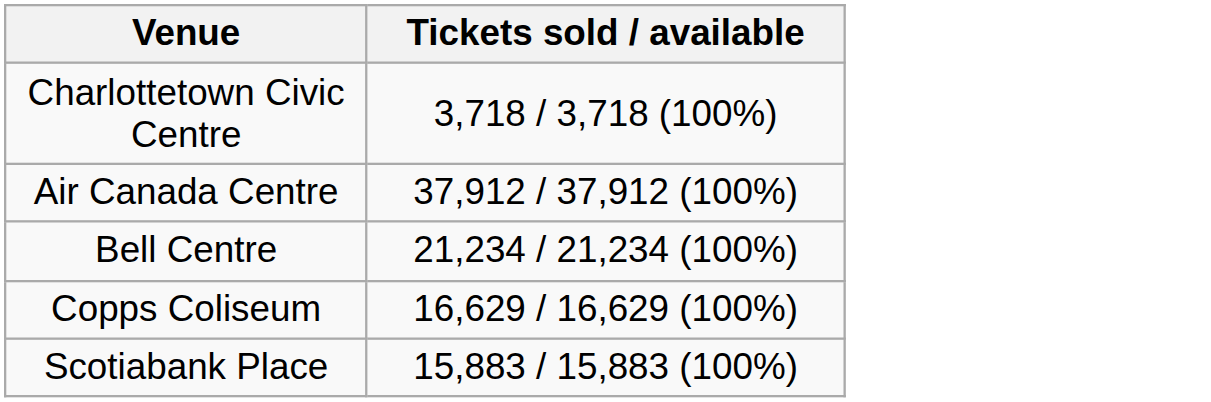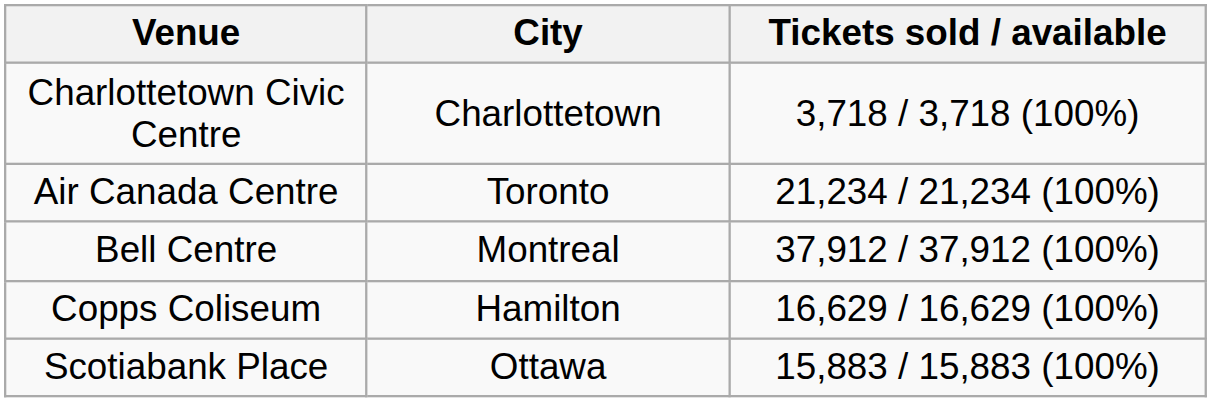 <table class="wikitable" style="text-align:center;">
 <tr>
 <th style="width:150px;">Venue</th>
+<th style="width:150px;">City</th>
 <th style="width:200px;">Tickets sold / available</th>
 </tr>
 <tr>
 <td>Charlottetown Civic Centre</td>
+<td>Charlottetown</td>
 <td>3,718 / 3,718 (100%)</td>
 </tr>
 <tr>
 <td>Air Canada Centre</td>
+<td>Toronto</td>
+<td>21,234 / 21,234 (100%)</td>
+</tr>
+<tr>
+<td>Bell Centre</td>
+<td>Montreal</td>
 <td>37,912 / 37,912 (100%)</td>
 </tr>
 <tr>
-<td>Bell Centre</td>
-<td>21,234 / 21,234 (100%)</td>
-</tr>
-<tr>
 <td>Copps Coliseum</td>
+<td>Hamilton</td>
 <td>16,629 / 16,629 (100%)</td>
 </tr>
 <tr>
 <td>Scotiabank Place</td>
+<td>Ottawa</td>
 <td>15,883 / 15,883 (100%)</td>
 </tr>
 </table>
